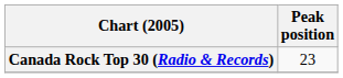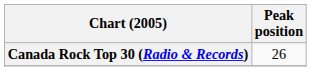 <table class="wikitable sortable plainrowheaders">
 <tr>
 <th>Chart (2005)</th>
 <th>Peak<br>position</th>
 </tr>
 <tr>
 <th scope="row">Canada Rock Top 30 (<em><a href='#'>Radio & Records</a></em>)</th>
-<td align="center">23</td>
+<td align="center">26</td>
 </tr>
 <tr>
 </tr>
 </table>
